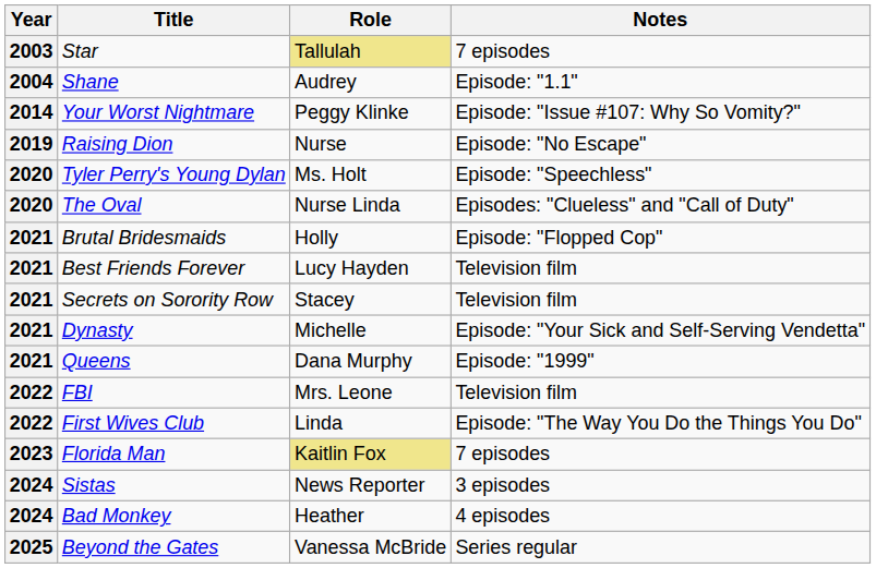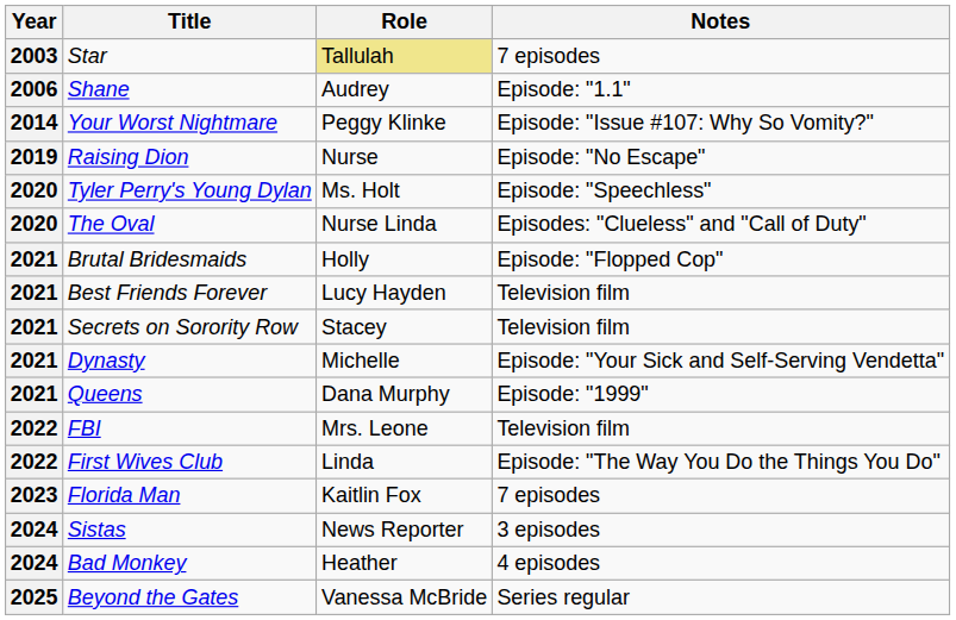 <table class="wikitable sortable plainrowheaders">
 <tr>
 <th scope="col">Year</th>
 <th scope="col">Title</th>
 <th scope="col">Role</th>
 <th scope="col" class="unsortable">Notes</th>
 </tr>
 <tr>
 <th scope="row" style="text-align:center;">2003</th>
 <td><em>Star</em></td>
 <td style="background: khaki;">Tallulah</td>
 <td>7 episodes</td>
 </tr>
 <tr>
-<th scope="row" style="text-align:center;">2004</th>
+<th scope="row" style="text-align:center;">2006</th>
 <td><em><a href='#'>Shane</a></em></td>
 <td>Audrey</td>
 <td>Episode: "1.1"</td>
 </tr>
 <tr>
 <th scope="row" style="text-align:center;">2014</th>
 <td><em><a href='#'>Your Worst Nightmare</a></em></td>
 <td>Peggy Klinke</td>
 <td>Episode: "Issue #107: Why So Vomity?"</td>
 </tr>
 <tr>
 <th scope="row" style="text-align:center;">2019</th>
 <td><em><a href='#'>Raising Dion</a></em></td>
 <td>Nurse</td>
 <td>Episode: "No Escape"</td>
 </tr>
 <tr>
 <th scope="row" style="text-align:center;">2020</th>
 <td><em><a href='#'>Tyler Perry's Young Dylan</a></em></td>
 <td>Ms. Holt</td>
 <td>Episode: "Speechless"</td>
 </tr>
 <tr>
 <th scope="row" style="text-align:center;">2020</th>
 <td><em><a href='#'>The Oval</a></em></td>
 <td>Nurse Linda</td>
 <td>Episodes: "Clueless" and "Call of Duty"</td>
 </tr>
 <tr>
 <th scope="row" style="text-align:center;">2021</th>
 <td><em>Brutal Bridesmaids</em></td>
 <td>Holly</td>
 <td>Episode: "Flopped Cop"</td>
 </tr>
 <tr>
 <th scope="row" style="text-align:center;">2021</th>
 <td><em>Best Friends Forever</em></td>
 <td>Lucy Hayden</td>
 <td>Television film</td>
 </tr>
 <tr>
 <th scope="row" style="text-align:center;">2021</th>
 <td><em>Secrets on Sorority Row</em></td>
 <td>Stacey</td>
 <td>Television film</td>
 </tr>
 <tr>
 <th scope="row" style="text-align:center;">2021</th>
 <td><em><a href='#'>Dynasty</a></em></td>
 <td>Michelle</td>
 <td>Episode: "Your Sick and Self-Serving Vendetta"</td>
 </tr>
 <tr>
 <th scope="row" style="text-align:center;">2021</th>
 <td><em><a href='#'>Queens</a></em></td>
 <td>Dana Murphy</td>
 <td>Episode: "1999"</td>
 </tr>
 <tr>
 <th scope="row" style="text-align:center;">2022</th>
 <td><em><a href='#'>FBI</a></em></td>
 <td>Mrs. Leone</td>
 <td>Television film</td>
 </tr>
 <tr>
 <th scope="row" style="text-align:center;">2022</th>
 <td><em><a href='#'>First Wives Club</a></em></td>
 <td>Linda</td>
 <td>Episode: "The Way You Do the Things You Do"</td>
 </tr>
 <tr>
 <th scope="row" style="text-align:center;">2023</th>
 <td><em><a href='#'>Florida Man</a></em></td>
-<td style="background: khaki;">Kaitlin Fox</td>
+<td>Kaitlin Fox</td>
 <td>7 episodes</td>
 </tr>
 <tr>
 <th scope="row" style="text-align:center;">2024</th>
 <td><em><a href='#'>Sistas</a></em></td>
 <td>News Reporter</td>
 <td>3 episodes</td>
 </tr>
 <tr>
 <th scope="row" style="text-align:center;">2024</th>
 <td><em><a href='#'>Bad Monkey</a></em></td>
 <td>Heather</td>
 <td>4 episodes</td>
 </tr>
 <tr>
 <th scope="row" style="text-align:center;">2025</th>
 <td><em><a href='#'>Beyond the Gates</a></em></td>
 <td>Vanessa McBride</td>
 <td>Series regular</td>
 </tr>
 </table>
